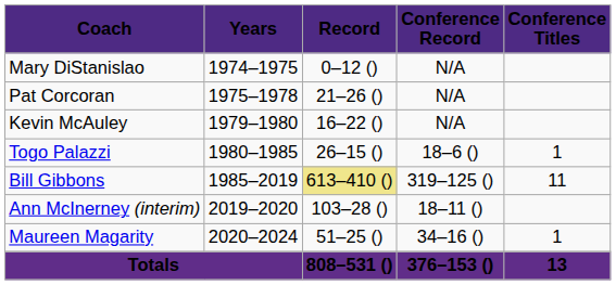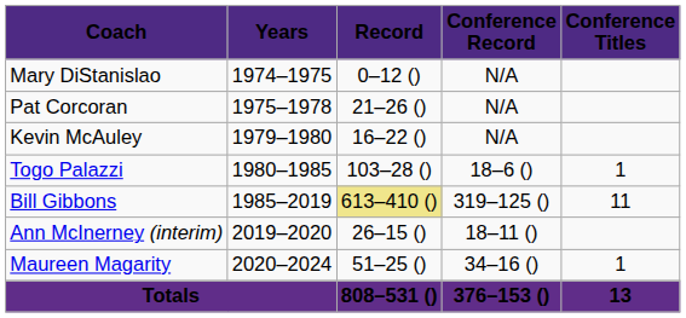 <table class="wikitable" style="text-align:center">
 <tr bgcolor="#4E2A84">
 <td><span><strong>Coach</strong></span></td>
 <td><span><strong>Years</strong></span></td>
 <td><span><strong>Record</strong></span></td>
 <td><span><strong>Conference<br>Record</strong></span></td>
 <td><span><strong>Conference<br>Titles</strong></span></td>
 </tr>
 <tr>
 <td style="text-align:left">Mary DiStanislao</td>
 <td>1974–1975</td>
 <td>0–12 ()</td>
 <td>N/A</td>
 <td></td>
 </tr>
 <tr>
 <td style="text-align:left">Pat Corcoran</td>
 <td>1975–1978</td>
 <td>21–26 ()</td>
 <td>N/A</td>
 <td></td>
 </tr>
 <tr>
 <td style="text-align:left">Kevin McAuley</td>
 <td>1979–1980</td>
 <td>16–22 ()</td>
 <td>N/A</td>
 <td></td>
 </tr>
 <tr>
 <td style="text-align:left"><a href='#'>Togo Palazzi</a></td>
 <td>1980–1985</td>
-<td>26–15 ()</td>
+<td>103–28 ()</td>
 <td>18–6 ()</td>
 <td>1</td>
 </tr>
 <tr>
 <td style="text-align:left"><a href='#'>Bill Gibbons</a></td>
 <td>1985–2019</td>
 <td style="background: khaki;">613–410 ()</td>
 <td>319–125 ()</td>
 <td>11</td>
 </tr>
 <tr>
 <td style="text-align:left"><a href='#'>Ann McInerney</a> <em>(interim)</em></td>
 <td>2019–2020</td>
-<td>103–28 ()</td>
+<td>26–15 ()</td>
 <td>18–11 ()</td>
 <td></td>
 </tr>
 <tr>
 <td style="text-align:left"><a href='#'>Maureen Magarity</a></td>
 <td>2020–2024</td>
 <td>51–25 ()</td>
 <td>34–16 ()</td>
 <td>1</td>
 </tr>
 <tr>
 </tr>
 <tr align="center">
 <td colspan=2 bgcolor="#602D89"><span><strong>Totals</strong></span></td>
 <td colspan=1 bgcolor="#602D89"><span><strong>808–531 ()</strong></span></td>
 <td colspan=1 bgcolor="#602D89"><span><strong>376–153 ()</strong></span></td>
 <td colspan=1 bgcolor="#602D89"><span><strong>13</strong></span></td>
 </tr>
 </table>
